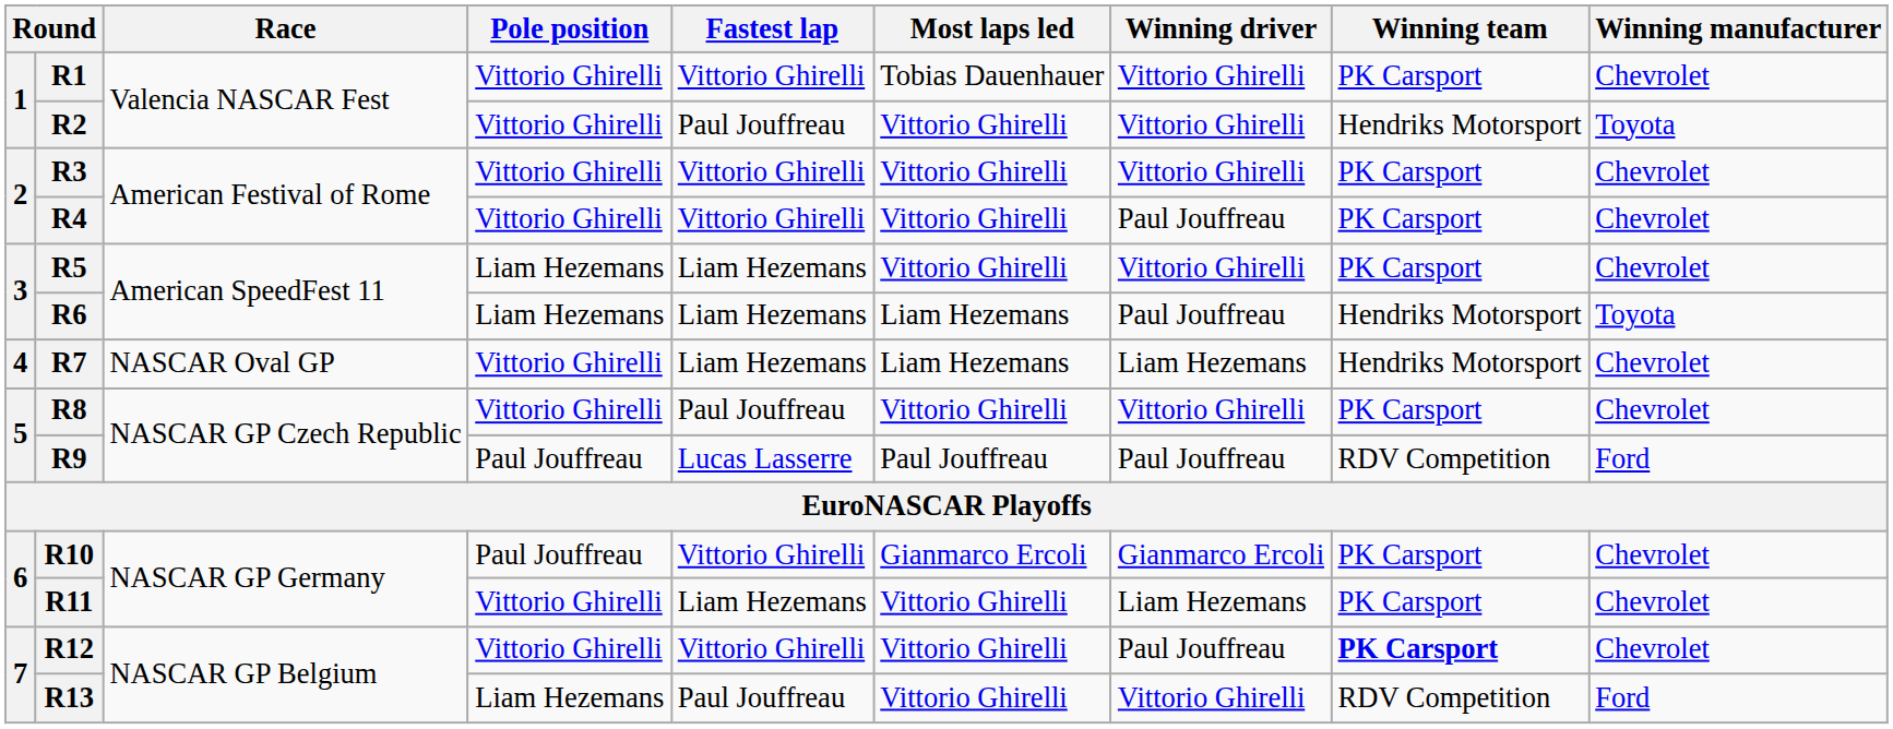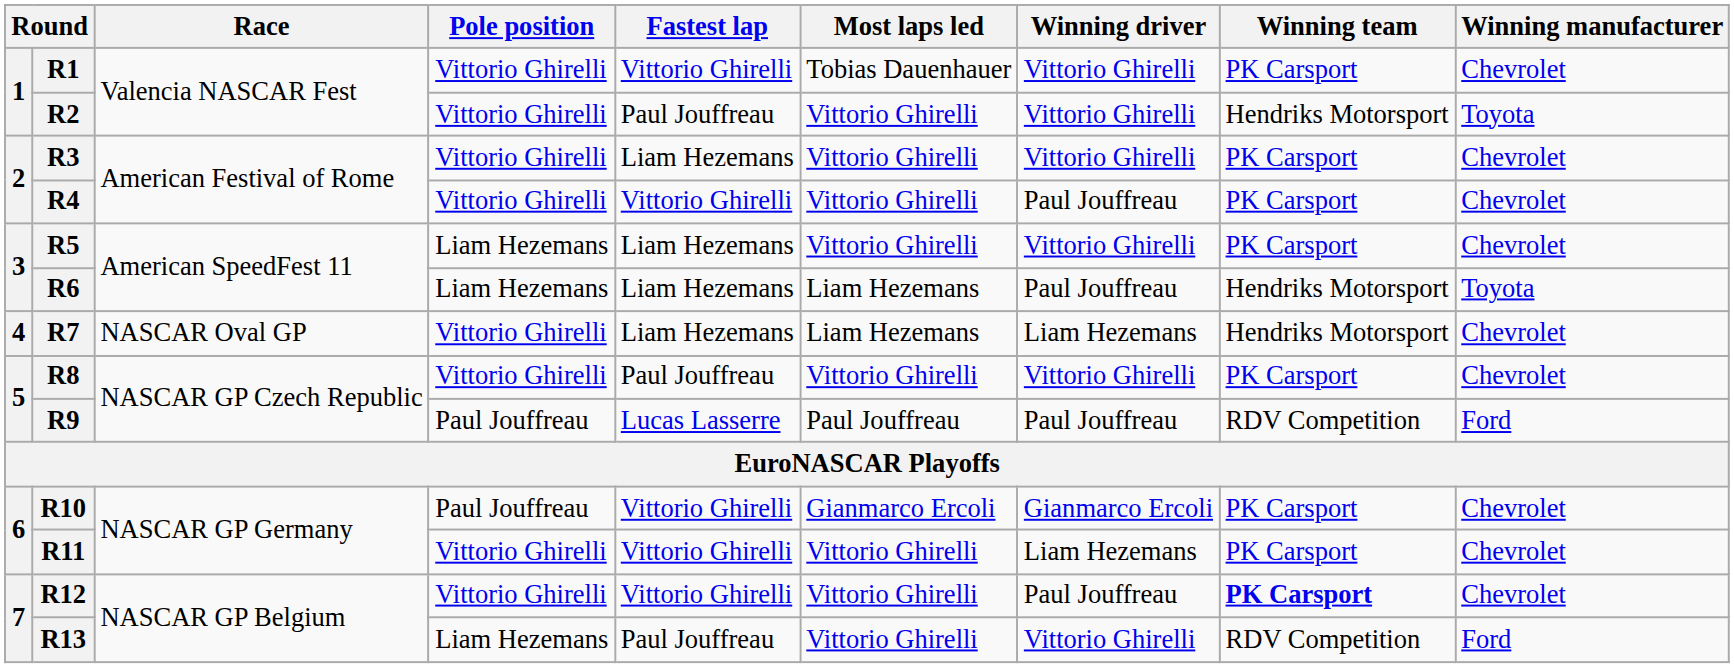 <table class="wikitable" style="font-size:85%;">
 <tr>
 <th colspan="2">Round</th>
 <th>Race</th>
 <th><a href='#'>Pole position</a></th>
 <th><a href='#'>Fastest lap</a></th>
 <th>Most laps led</th>
 <th>Winning driver</th>
 <th>Winning team</th>
 <th>Winning manufacturer</th>
 </tr>
 <tr>
 <th rowspan="2">1</th>
 <th>R1</th>
 <td rowspan="2">Valencia NASCAR Fest</td>
 <td> <a href='#'>Vittorio Ghirelli</a></td>
 <td> <a href='#'>Vittorio Ghirelli</a></td>
 <td> Tobias Dauenhauer</td>
 <td> <a href='#'>Vittorio Ghirelli</a></td>
 <td> <a href='#'>PK Carsport</a></td>
 <td><a href='#'>Chevrolet</a></td>
 </tr>
 <tr>
 <th>R2</th>
 <td> <a href='#'>Vittorio Ghirelli</a></td>
 <td> Paul Jouffreau</td>
 <td> <a href='#'>Vittorio Ghirelli</a></td>
 <td> <a href='#'>Vittorio Ghirelli</a></td>
 <td> Hendriks Motorsport</td>
 <td><a href='#'>Toyota</a></td>
 </tr>
 <tr>
 <th rowspan="2">2</th>
 <th>R3</th>
 <td rowspan="2">American Festival of Rome</td>
 <td> <a href='#'>Vittorio Ghirelli</a></td>
-<td> <a href='#'>Vittorio Ghirelli</a></td>
+<td> Liam Hezemans</td>
 <td> <a href='#'>Vittorio Ghirelli</a></td>
 <td> <a href='#'>Vittorio Ghirelli</a></td>
 <td> <a href='#'>PK Carsport</a></td>
 <td><a href='#'>Chevrolet</a></td>
 </tr>
 <tr>
 <th>R4</th>
 <td> <a href='#'>Vittorio Ghirelli</a></td>
 <td> <a href='#'>Vittorio Ghirelli</a></td>
 <td> <a href='#'>Vittorio Ghirelli</a></td>
 <td> Paul Jouffreau</td>
 <td> <a href='#'>PK Carsport</a></td>
 <td><a href='#'>Chevrolet</a></td>
 </tr>
 <tr>
 <th rowspan="2">3</th>
 <th>R5</th>
 <td rowspan="2">American SpeedFest 11</td>
 <td> Liam Hezemans</td>
 <td> Liam Hezemans</td>
 <td> <a href='#'>Vittorio Ghirelli</a></td>
 <td> <a href='#'>Vittorio Ghirelli</a></td>
 <td> <a href='#'>PK Carsport</a></td>
 <td><a href='#'>Chevrolet</a></td>
 </tr>
 <tr>
 <th>R6</th>
 <td> Liam Hezemans</td>
 <td> Liam Hezemans</td>
 <td> Liam Hezemans</td>
 <td> Paul Jouffreau</td>
 <td> Hendriks Motorsport</td>
 <td><a href='#'>Toyota</a></td>
 </tr>
 <tr>
 <th>4</th>
 <th>R7</th>
 <td>NASCAR Oval GP</td>
 <td> <a href='#'>Vittorio Ghirelli</a></td>
 <td> Liam Hezemans</td>
 <td> Liam Hezemans</td>
 <td> Liam Hezemans</td>
 <td> Hendriks Motorsport</td>
 <td><a href='#'>Chevrolet</a></td>
 </tr>
 <tr>
 <th rowspan="2">5</th>
 <th>R8</th>
 <td rowspan="2">NASCAR GP Czech Republic</td>
 <td> <a href='#'>Vittorio Ghirelli</a></td>
 <td> Paul Jouffreau</td>
 <td> <a href='#'>Vittorio Ghirelli</a></td>
 <td> <a href='#'>Vittorio Ghirelli</a></td>
 <td> <a href='#'>PK Carsport</a></td>
 <td><a href='#'>Chevrolet</a></td>
 </tr>
 <tr>
 <th>R9</th>
 <td> Paul Jouffreau</td>
 <td> <a href='#'>Lucas Lasserre</a></td>
 <td> Paul Jouffreau</td>
 <td> Paul Jouffreau</td>
 <td> RDV Competition</td>
 <td><a href='#'>Ford</a></td>
 </tr>
 <tr>
 <th colspan="9">EuroNASCAR Playoffs</th>
 </tr>
 <tr>
 <th rowspan="2">6</th>
 <th>R10</th>
 <td rowspan="2">NASCAR GP Germany</td>
 <td> Paul Jouffreau</td>
 <td> <a href='#'>Vittorio Ghirelli</a></td>
 <td> <a href='#'>Gianmarco Ercoli</a></td>
 <td> <a href='#'>Gianmarco Ercoli</a></td>
 <td> <a href='#'>PK Carsport</a></td>
 <td><a href='#'>Chevrolet</a></td>
 </tr>
 <tr>
 <th>R11</th>
 <td> <a href='#'>Vittorio Ghirelli</a></td>
-<td> Liam Hezemans</td>
+<td> <a href='#'>Vittorio Ghirelli</a></td>
 <td> <a href='#'>Vittorio Ghirelli</a></td>
 <td> Liam Hezemans</td>
 <td> <a href='#'>PK Carsport</a></td>
 <td><a href='#'>Chevrolet</a></td>
 </tr>
 <tr>
 <th rowspan="2">7</th>
 <th>R12</th>
 <td rowspan="2">NASCAR GP Belgium</td>
 <td> <a href='#'>Vittorio Ghirelli</a></td>
 <td> <a href='#'>Vittorio Ghirelli</a></td>
 <td> <a href='#'>Vittorio Ghirelli</a></td>
 <td> Paul Jouffreau</td>
 <td><strong> <a href='#'>PK Carsport</a></strong></td>
 <td><a href='#'>Chevrolet</a></td>
 </tr>
 <tr>
 <th>R13</th>
 <td> Liam Hezemans</td>
 <td> Paul Jouffreau</td>
 <td> <a href='#'>Vittorio Ghirelli</a></td>
 <td> <a href='#'>Vittorio Ghirelli</a></td>
 <td> RDV Competition</td>
 <td><a href='#'>Ford</a></td>
 </tr>
 </table>
